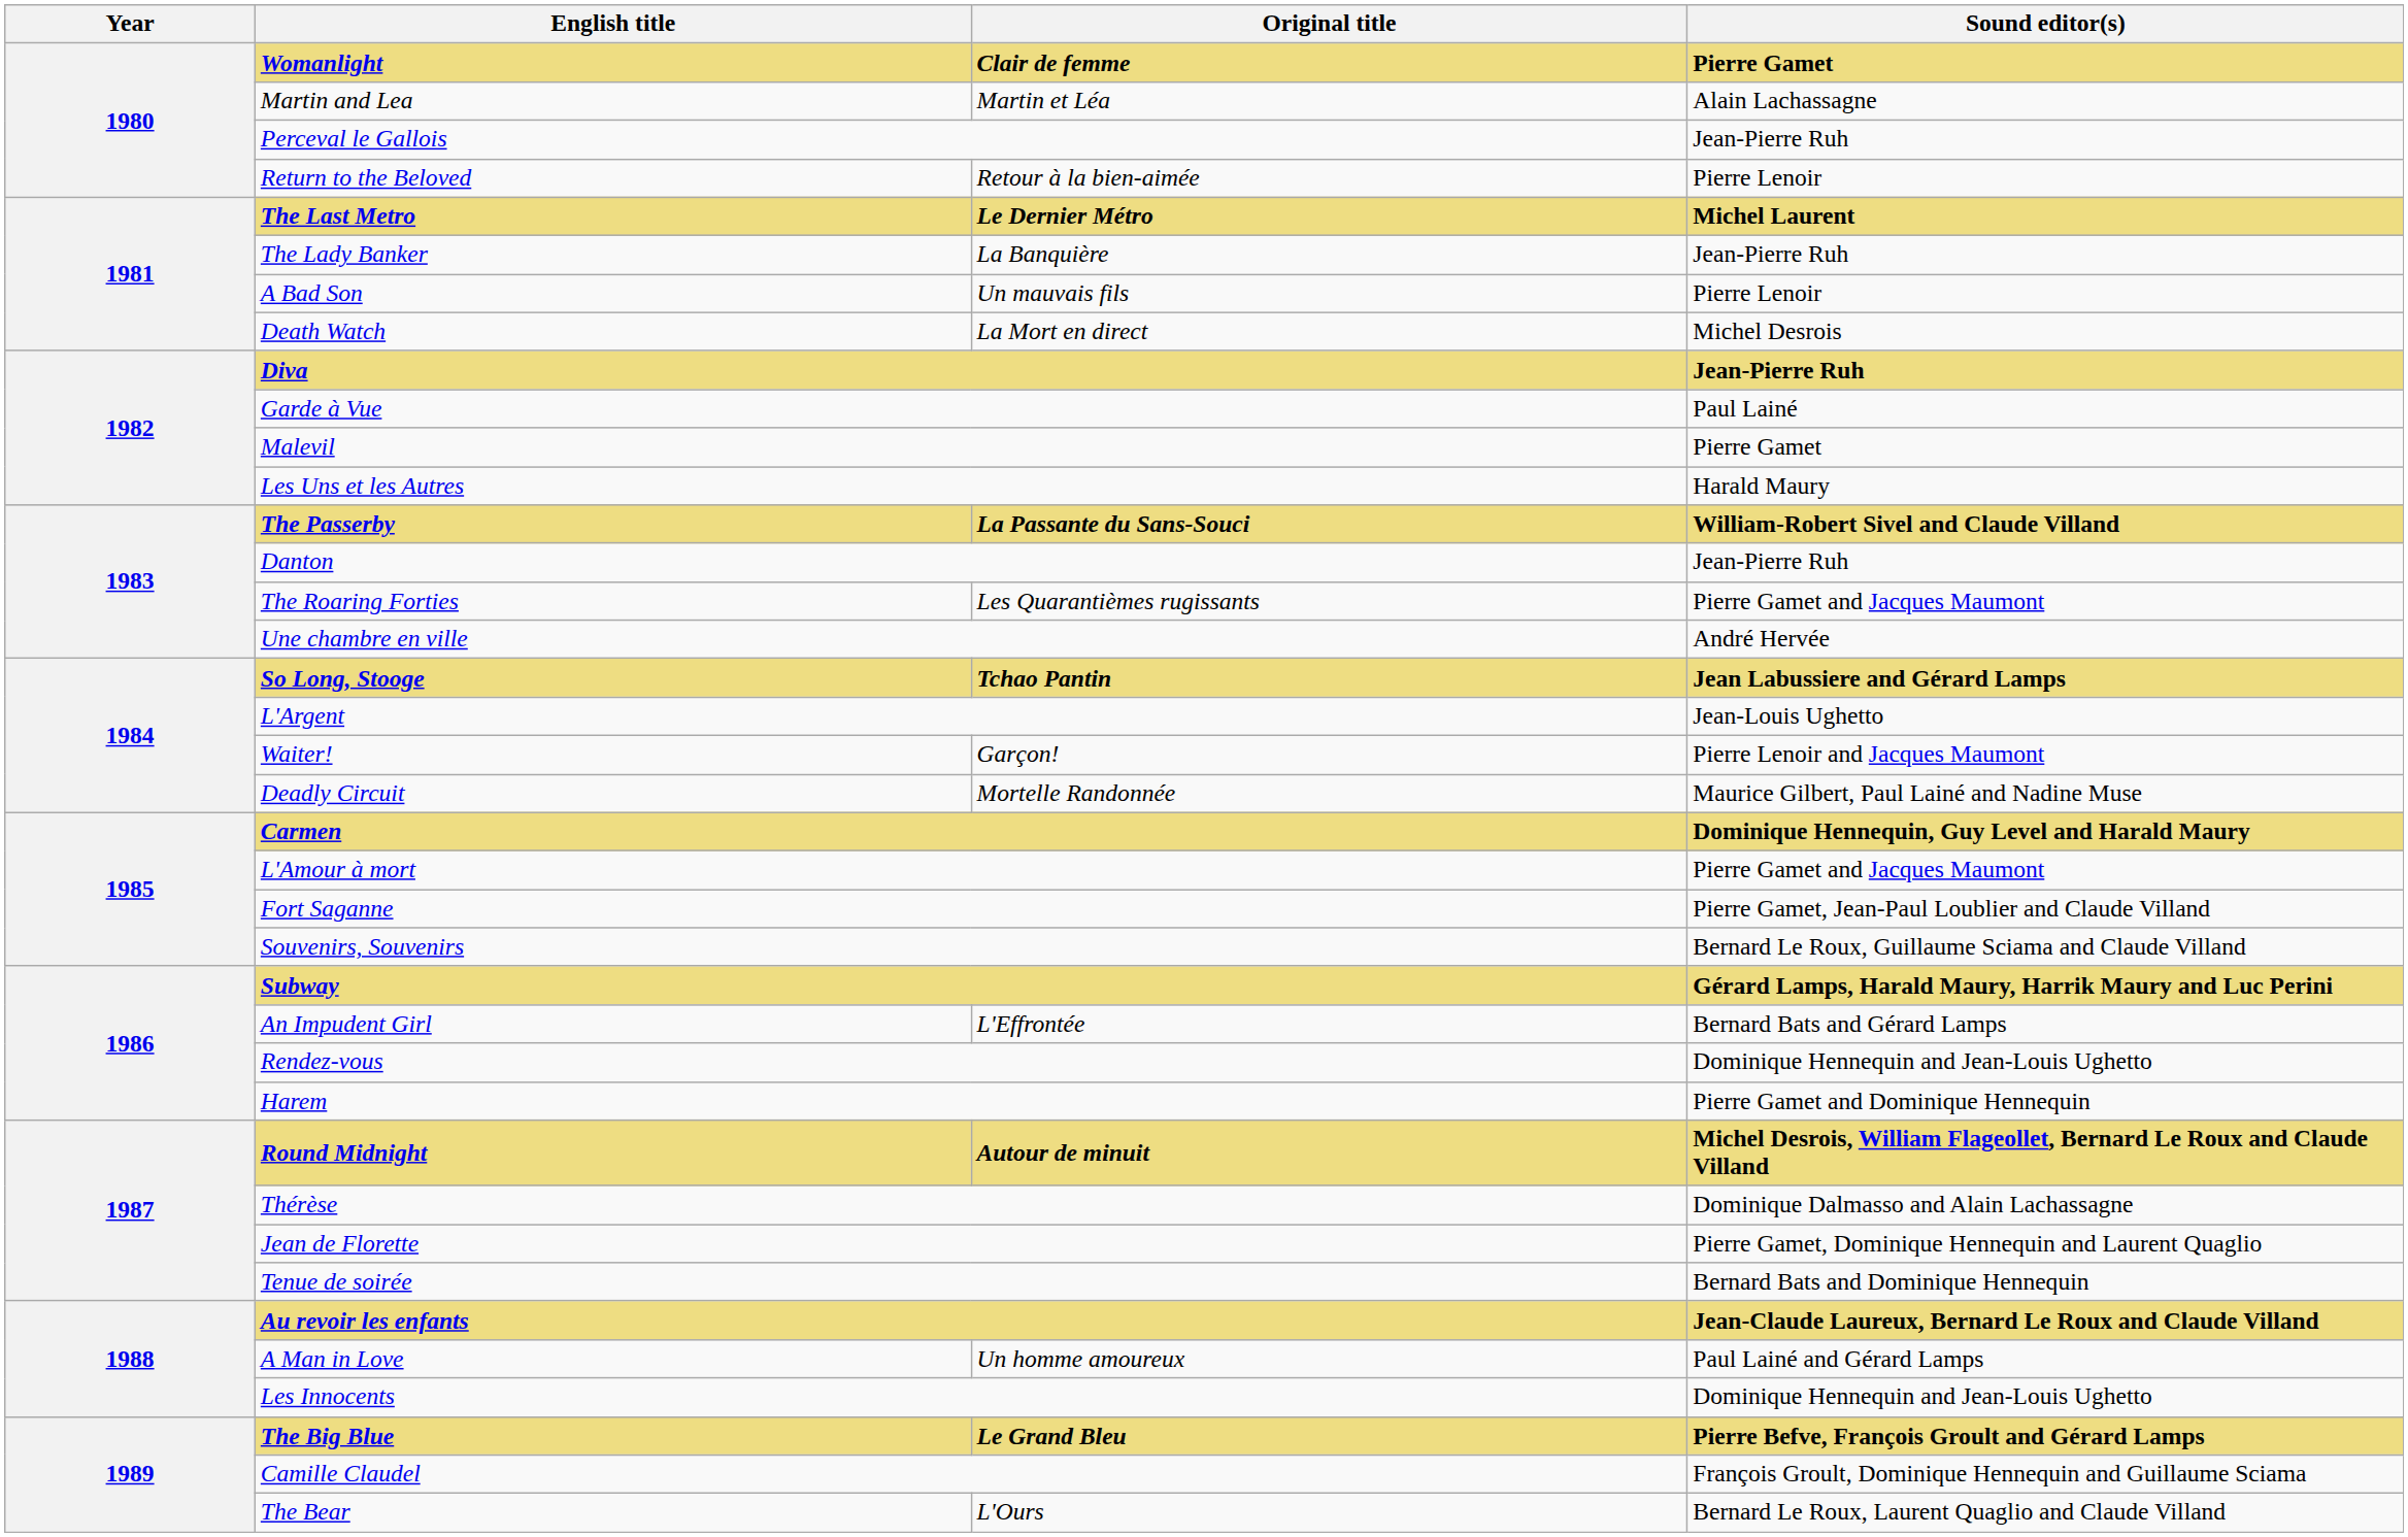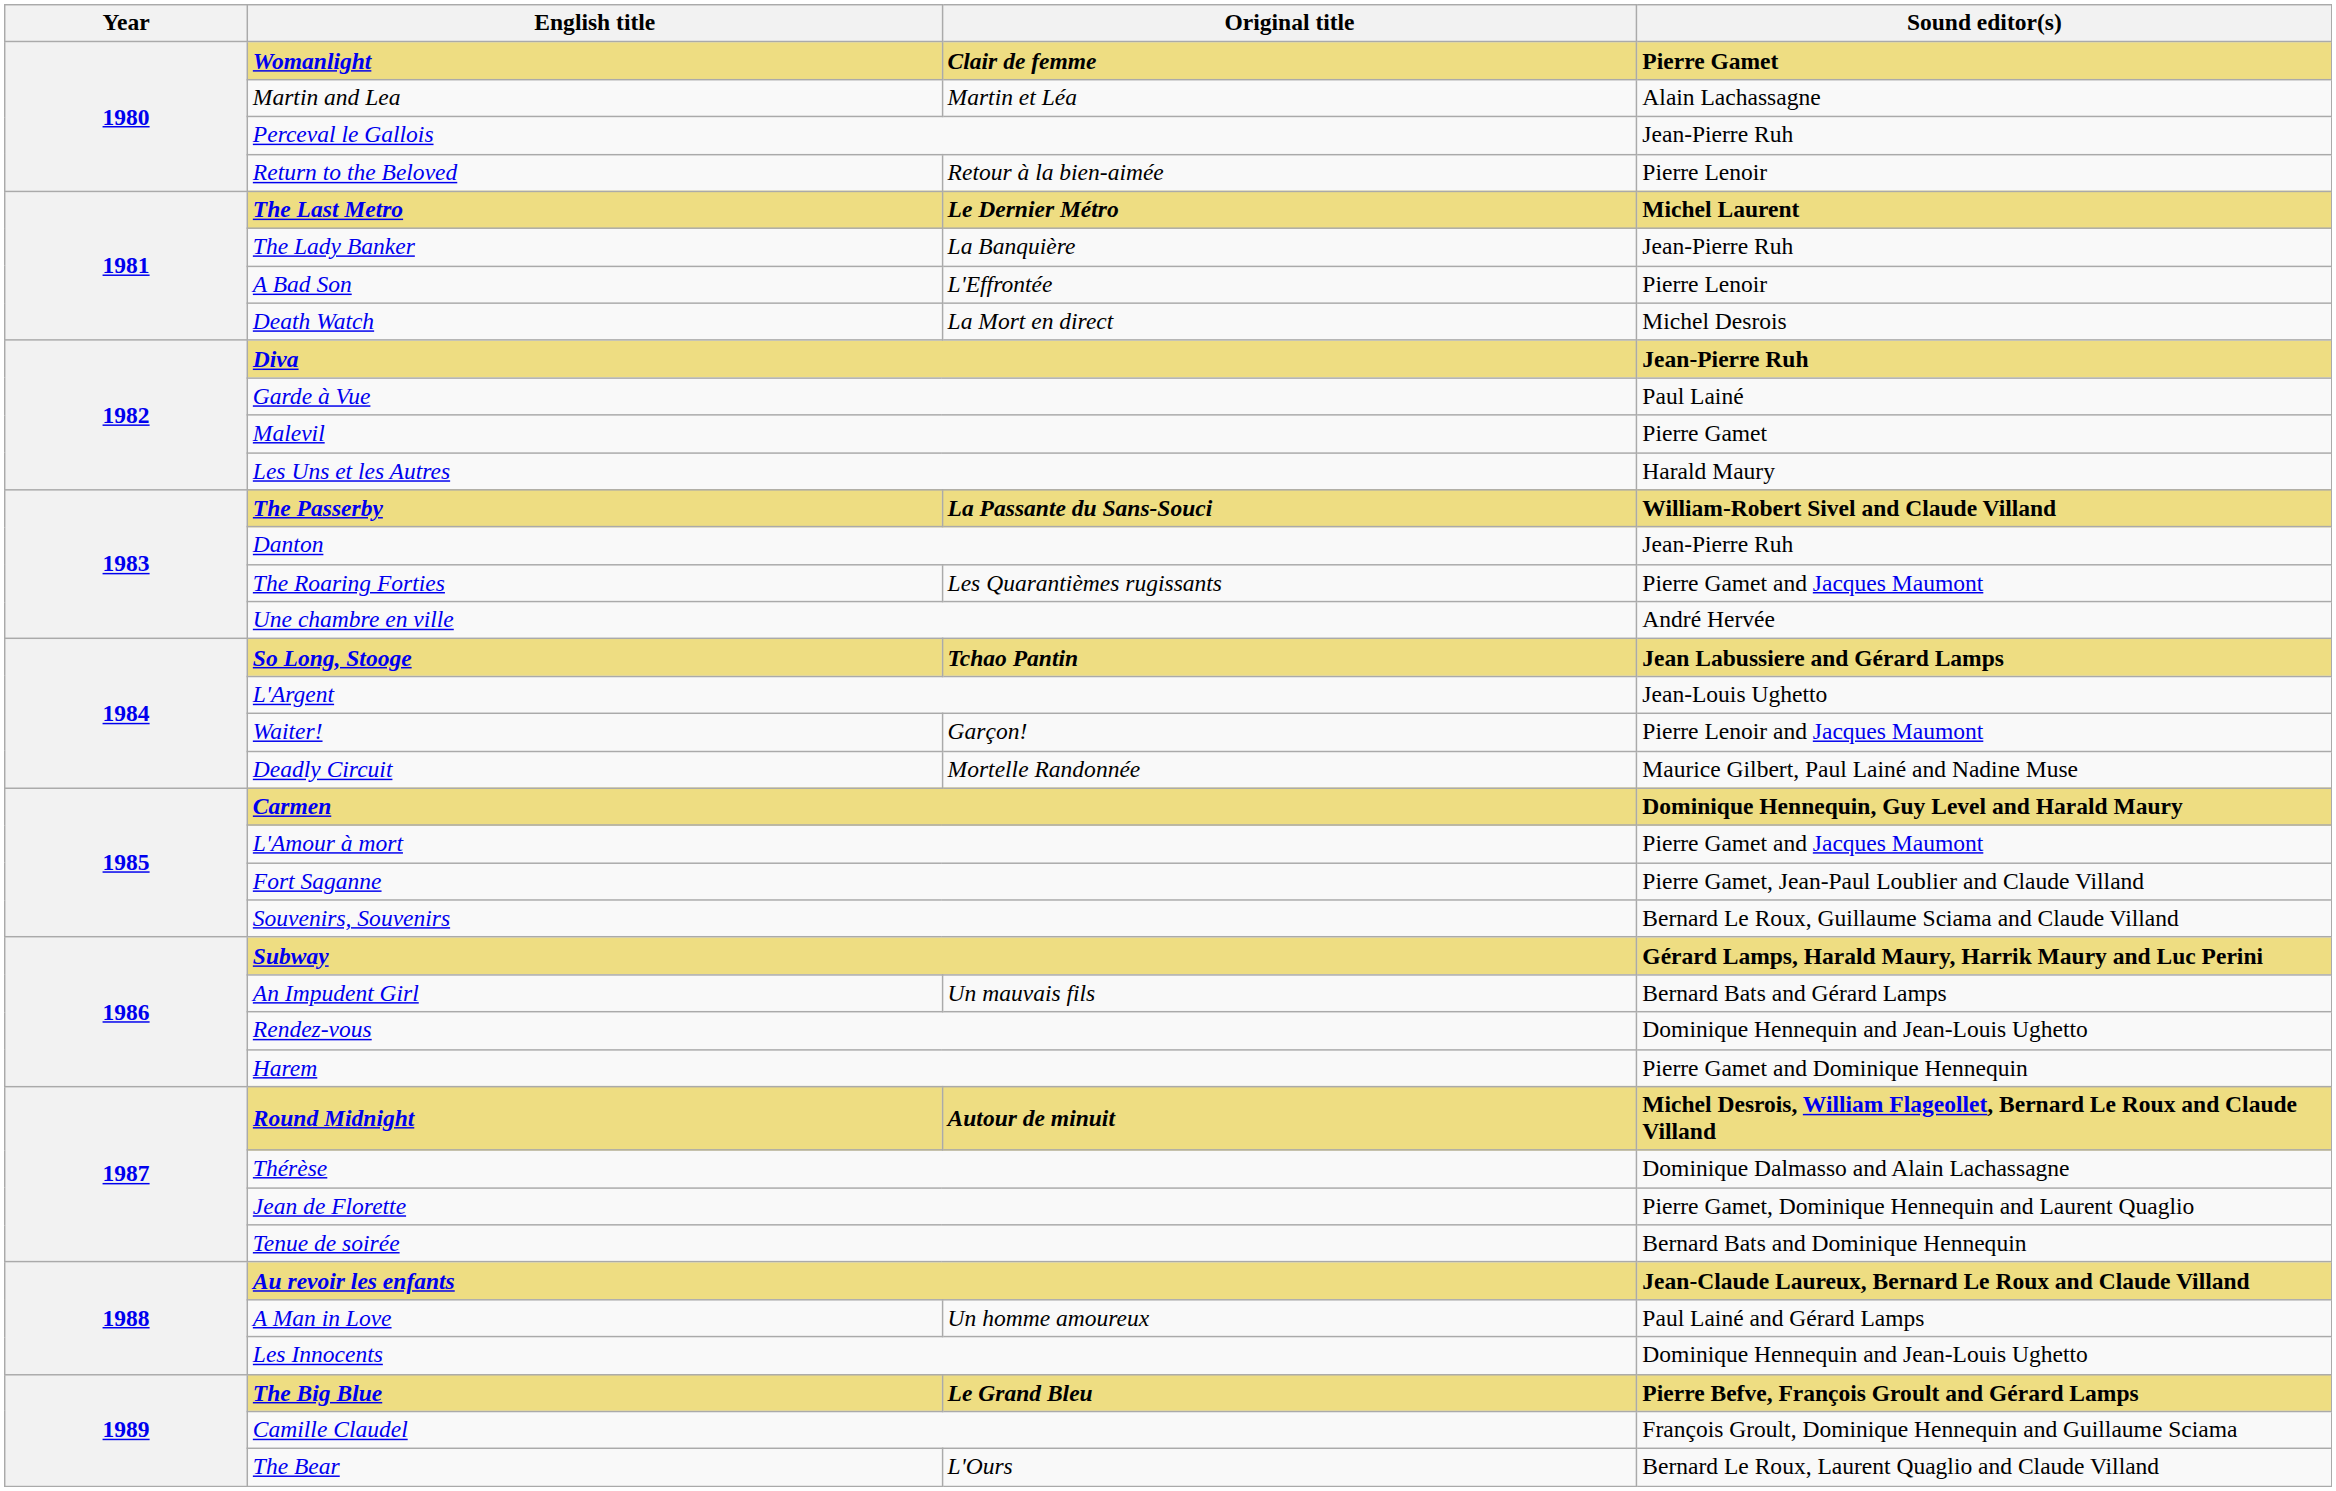 <table class="wikitable" style="width:100%;" cellpadding="5">
 <tr>
 <th style="width:100px;">Year</th>
 <th style="width:300px;">English title</th>
 <th style="width:300px;">Original title</th>
 <th style="width:300px;">Sound editor(s)</th>
 </tr>
 <tr>
 <th rowspan="4" style="text-align:center;"><a href='#'>1980</a></th>
 <td style="background:#eedd82;"><strong><em><a href='#'>Womanlight</a></em></strong></td>
 <td style="background:#eedd82;"><strong><em>Clair de femme</em></strong></td>
 <td style="background:#eedd82;"><strong>Pierre Gamet</strong></td>
 </tr>
 <tr>
 <td><em>Martin and Lea</em></td>
 <td><em>Martin et Léa</em></td>
 <td>Alain Lachassagne</td>
 </tr>
 <tr>
 <td colspan="2"><em><a href='#'>Perceval le Gallois</a></em></td>
 <td>Jean-Pierre Ruh</td>
 </tr>
 <tr>
 <td><em><a href='#'>Return to the Beloved</a></em></td>
 <td><em>Retour à la bien-aimée</em></td>
 <td>Pierre Lenoir</td>
 </tr>
 <tr>
 <th rowspan="4" style="text-align:center;"><a href='#'>1981</a></th>
 <td style="background:#eedd82;"><em><a href='#'><strong>The Last Metro</strong></a></em></td>
 <td style="background:#eedd82;"><strong><em>Le Dernier Métro</em></strong></td>
 <td style="background:#eedd82;"><strong>Michel Laurent</strong></td>
 </tr>
 <tr>
 <td><em><a href='#'>The Lady Banker</a></em></td>
 <td><em>La Banquière</em></td>
 <td>Jean-Pierre Ruh</td>
 </tr>
 <tr>
 <td><em><a href='#'>A Bad Son</a></em></td>
-<td><em>Un mauvais fils</em></td>
+<td><em>L'Effrontée</em></td>
 <td>Pierre Lenoir</td>
 </tr>
 <tr>
 <td><em><a href='#'>Death Watch</a></em></td>
 <td><em>La Mort en direct</em></td>
 <td>Michel Desrois</td>
 </tr>
 <tr>
 <th rowspan="4" style="text-align:center;"><a href='#'>1982</a></th>
 <td colspan="2" style="background:#eedd82;"><em><a href='#'><strong>Diva</strong></a></em></td>
 <td style="background:#eedd82;"><strong>Jean-Pierre Ruh</strong></td>
 </tr>
 <tr>
 <td colspan="2"><em><a href='#'>Garde à Vue</a></em></td>
 <td>Paul Lainé</td>
 </tr>
 <tr>
 <td colspan="2"><em><a href='#'>Malevil</a></em></td>
 <td>Pierre Gamet</td>
 </tr>
 <tr>
 <td colspan="2"><em><a href='#'>Les Uns et les Autres</a></em></td>
 <td>Harald Maury</td>
 </tr>
 <tr>
 <th rowspan="4" style="text-align:center;"><a href='#'>1983</a></th>
 <td style="background:#eedd82;"><em><a href='#'><strong>The Passerby</strong></a></em></td>
 <td style="background:#eedd82;"><strong><em>La Passante du Sans-Souci</em></strong></td>
 <td style="background:#eedd82;"><strong>William-Robert Sivel and Claude Villand</strong></td>
 </tr>
 <tr>
 <td colspan="2"><em><a href='#'>Danton</a></em></td>
 <td>Jean-Pierre Ruh</td>
 </tr>
 <tr>
 <td><em><a href='#'>The Roaring Forties</a></em></td>
 <td><em>Les Quarantièmes rugissants</em></td>
 <td>Pierre Gamet and <a href='#'>Jacques Maumont</a></td>
 </tr>
 <tr>
 <td colspan="2"><em><a href='#'>Une chambre en ville</a></em></td>
 <td>André Hervée</td>
 </tr>
 <tr>
 <th rowspan="4" style="text-align:center;"><a href='#'>1984</a></th>
 <td style="background:#eedd82;"><em><a href='#'><strong>So Long, Stooge</strong></a></em></td>
 <td style="background:#eedd82;"><strong><em>Tchao Pantin</em></strong></td>
 <td style="background:#eedd82;"><strong>Jean Labussiere and Gérard Lamps</strong></td>
 </tr>
 <tr>
 <td colspan="2"><em><a href='#'>L'Argent</a></em></td>
 <td>Jean-Louis Ughetto</td>
 </tr>
 <tr>
 <td><em><a href='#'>Waiter!</a></em></td>
 <td><em>Garçon! </em></td>
 <td>Pierre Lenoir and <a href='#'>Jacques Maumont</a></td>
 </tr>
 <tr>
 <td><em><a href='#'>Deadly Circuit</a></em></td>
 <td><em>Mortelle Randonnée</em></td>
 <td>Maurice Gilbert, Paul Lainé and Nadine Muse</td>
 </tr>
 <tr>
 <th rowspan="4" style="text-align:center;"><a href='#'>1985</a></th>
 <td colspan="2" style="background:#eedd82;"><em><a href='#'><strong>Carmen</strong></a></em></td>
 <td style="background:#eedd82;"><strong>Dominique Hennequin, Guy Level and Harald Maury</strong></td>
 </tr>
 <tr>
 <td colspan="2"><em><a href='#'>L'Amour à mort</a></em></td>
 <td>Pierre Gamet and <a href='#'>Jacques Maumont</a></td>
 </tr>
 <tr>
 <td colspan="2"><em><a href='#'>Fort Saganne</a></em></td>
 <td>Pierre Gamet, Jean-Paul Loublier and Claude Villand</td>
 </tr>
 <tr>
 <td colspan="2"><em><a href='#'>Souvenirs, Souvenirs</a></em></td>
 <td>Bernard Le Roux, Guillaume Sciama and Claude Villand</td>
 </tr>
 <tr>
 <th rowspan="4" style="text-align:center;"><a href='#'>1986</a></th>
 <td colspan="2" style="background:#eedd82;"><em><a href='#'><strong>Subway</strong></a></em></td>
 <td style="background:#eedd82;"><strong>Gérard Lamps, Harald Maury, Harrik Maury and Luc Perini</strong></td>
 </tr>
 <tr>
 <td><em><a href='#'>An Impudent Girl</a></em></td>
-<td><em>L'Effrontée</em></td>
+<td><em>Un mauvais fils</em></td>
 <td>Bernard Bats and Gérard Lamps</td>
 </tr>
 <tr>
 <td colspan="2"><em><a href='#'>Rendez-vous</a></em></td>
 <td>Dominique Hennequin and Jean-Louis Ughetto</td>
 </tr>
 <tr>
 <td colspan="2"><em><a href='#'>Harem</a></em></td>
 <td>Pierre Gamet and Dominique Hennequin</td>
 </tr>
 <tr>
 <th rowspan="4" style="text-align:center;"><a href='#'>1987</a></th>
 <td style="background:#eedd82;"><em><a href='#'><strong>Round Midnight</strong></a></em></td>
 <td style="background:#eedd82;"><strong><em>Autour de minuit</em></strong></td>
 <td style="background:#eedd82;"><strong>Michel Desrois, <a href='#'>William Flageollet</a>, Bernard Le Roux and Claude Villand</strong></td>
 </tr>
 <tr>
 <td colspan="2"><em><a href='#'>Thérèse</a></em></td>
 <td>Dominique Dalmasso and Alain Lachassagne</td>
 </tr>
 <tr>
 <td colspan="2"><em><a href='#'>Jean de Florette</a></em></td>
 <td>Pierre Gamet, Dominique Hennequin and Laurent Quaglio</td>
 </tr>
 <tr>
 <td colspan="2"><em><a href='#'>Tenue de soirée</a></em></td>
 <td>Bernard Bats and Dominique Hennequin</td>
 </tr>
 <tr>
 <th rowspan="3" style="text-align:center;"><a href='#'>1988</a></th>
 <td colspan="2" style="background:#eedd82;"><em><a href='#'><strong>Au revoir les enfants</strong></a></em></td>
 <td style="background:#eedd82;"><strong>Jean-Claude Laureux, Bernard Le Roux and Claude Villand</strong></td>
 </tr>
 <tr>
 <td><em><a href='#'>A Man in Love</a></em></td>
 <td><em>Un homme amoureux</em></td>
 <td>Paul Lainé and Gérard Lamps</td>
 </tr>
 <tr>
 <td colspan="2"><em><a href='#'>Les Innocents</a></em></td>
 <td>Dominique Hennequin and Jean-Louis Ughetto</td>
 </tr>
 <tr>
 <th rowspan="3" style="text-align:center;"><a href='#'>1989</a></th>
 <td style="background:#eedd82;"><em><a href='#'><strong>The Big Blue</strong></a></em></td>
 <td style="background:#eedd82;"><strong><em>Le Grand Bleu</em></strong></td>
 <td style="background:#eedd82;"><strong>Pierre Befve, François Groult and Gérard Lamps</strong></td>
 </tr>
 <tr>
 <td colspan="2"><em><a href='#'>Camille Claudel</a></em></td>
 <td>François Groult, Dominique Hennequin and Guillaume Sciama</td>
 </tr>
 <tr>
 <td><em><a href='#'>The Bear</a></em></td>
 <td><em>L'Ours</em></td>
 <td>Bernard Le Roux, Laurent Quaglio and Claude Villand</td>
 </tr>
 </table>
